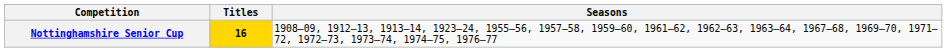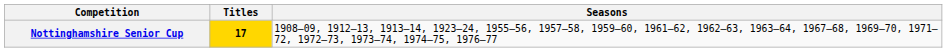 <table class="wikitable plainrowheaders" style="text-align:center">
 <tr>
 <th style="width:5%">Competition</th>
 <th style="width:1%">Titles</th>
 <th style="width:21%">Seasons</th>
 </tr>
 <tr>
 <th scope=col><a href='#'>Nottinghamshire Senior Cup</a></th>
-<td style="background-color:gold"><strong>16</strong></td>
+<td style="background-color:gold"><strong>17</strong></td>
 <td align="left">1908–09, 1912–13, 1913–14, 1923–24, 1955–56, 1957–58, 1959–60, 1961–62, 1962–63, 1963–64, 1967–68, 1969–70, 1971–72, 1972–73, 1973–74, 1974–75, 1976–77</td>
 </tr>
 </table>
